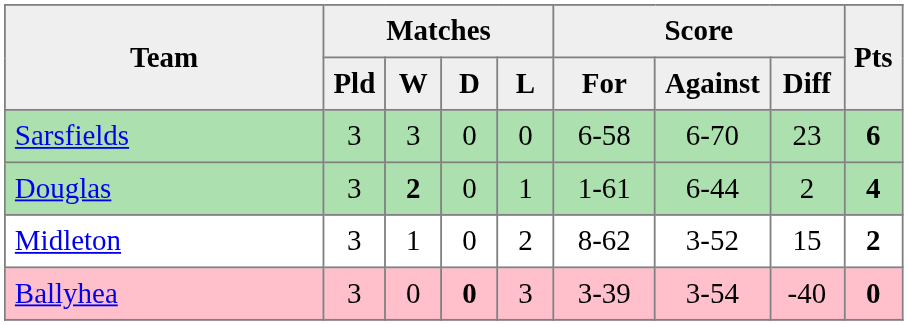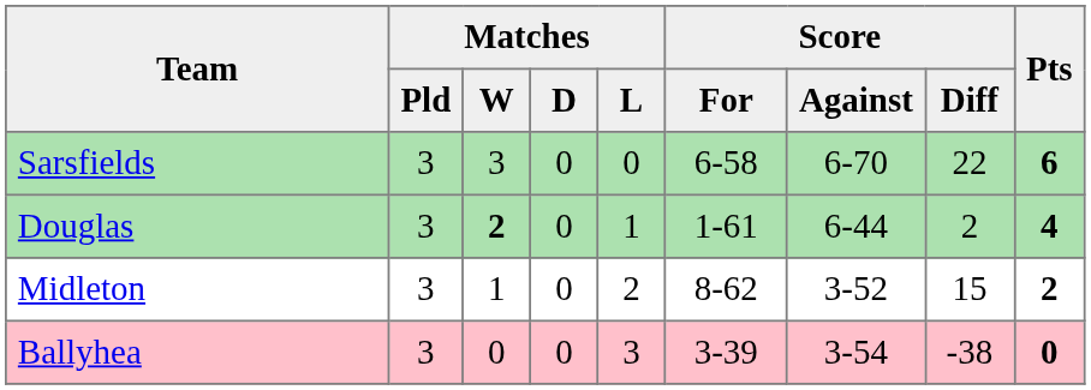 <table style=border-collapse:collapse border=1 cellspacing=0 cellpadding=5>
 <tr align=center bgcolor=#efefef>
 <th rowspan=2 width=165>Team</th>
 <th colspan=4>Matches</th>
 <th colspan=3>Score</th>
 <th rowspan=2width=20>Pts</th>
 </tr>
 <tr align=center bgcolor=#efefef>
 <th width=20>Pld</th>
 <th width=20>W</th>
 <th width=20>D</th>
 <th width=20>L</th>
 <th width=45>For</th>
 <th width=45>Against</th>
 <th width=30>Diff</th>
 </tr>
 <tr align=center style="background:#ACE1AF;">
 <td style="text-align:left;"><a href='#'>Sarsfields</a></td>
 <td>3</td>
 <td>3</td>
 <td>0</td>
 <td>0</td>
 <td>6-58</td>
 <td>6-70</td>
-<td>23</td>
+<td>22</td>
 <td><strong>6</strong></td>
 </tr>
 <tr align=center style="background:#ACE1AF;">
 <td style="text-align:left;"><a href='#'>Douglas</a></td>
 <td>3</td>
 <td><strong>2</strong></td>
 <td>0</td>
 <td>1</td>
 <td>1-61</td>
 <td>6-44</td>
 <td>2</td>
 <td><strong>4</strong></td>
 </tr>
 <tr align=center>
 <td style="text-align:left;"><a href='#'>Midleton</a></td>
 <td>3</td>
 <td>1</td>
 <td>0</td>
 <td>2</td>
 <td>8-62</td>
 <td>3-52</td>
 <td>15</td>
 <td><strong>2</strong></td>
 </tr>
 <tr align=center style="background:#FFC0CB;">
 <td style="text-align:left;"><a href='#'>Ballyhea</a></td>
 <td>3</td>
 <td>0</td>
-<td><strong>0</strong></td>
+<td>0</td>
 <td>3</td>
 <td>3-39</td>
 <td>3-54</td>
-<td>-40</td>
+<td>-38</td>
 <td><strong>0</strong></td>
 </tr>
 </table>
